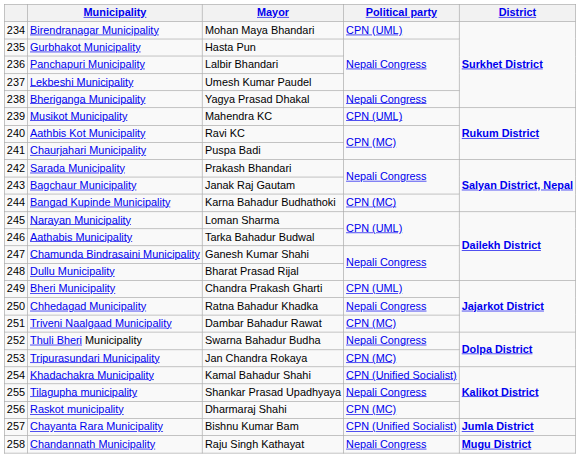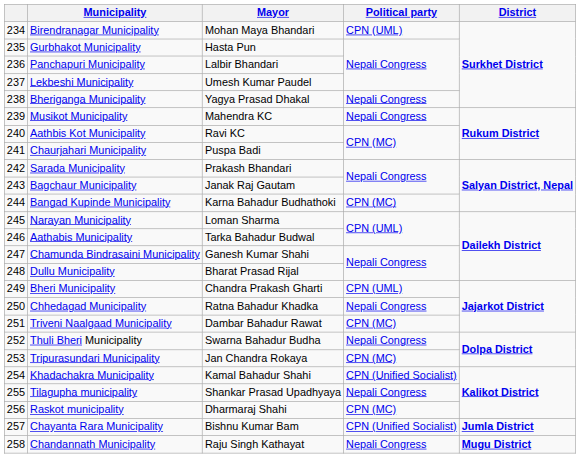 <table class="wikitable sortable">
 <tr>
 <th></th>
 <th><a href='#'>Municipality</a></th>
 <th><a href='#'>Mayor</a></th>
 <th><a href='#'>Political party</a></th>
 <th><a href='#'>District</a></th>
 </tr>
 <tr>
 <td>234</td>
 <td><a href='#'>Birendranagar Municipality</a></td>
 <td>Mohan Maya Bhandari</td>
 <td><a href='#'>CPN (UML)</a></td>
 <td rowspan="5"><strong><a href='#'>Surkhet District</a></strong></td>
 </tr>
 <tr>
 <td>235</td>
 <td><a href='#'>Gurbhakot Municipality</a></td>
 <td>Hasta Pun</td>
 <td rowspan="3"><a href='#'>Nepali Congress</a></td>
 </tr>
 <tr>
 <td>236</td>
 <td><a href='#'>Panchapuri Municipality</a></td>
 <td>Lalbir Bhandari</td>
 </tr>
 <tr>
 <td>237</td>
 <td><a href='#'>Lekbeshi Municipality</a></td>
 <td>Umesh Kumar Paudel</td>
 </tr>
 <tr>
 <td>238</td>
 <td><a href='#'>Bheriganga Municipality</a></td>
 <td>Yagya Prasad Dhakal</td>
 <td><a href='#'>Nepali Congress</a></td>
 </tr>
 <tr>
 <td>239</td>
 <td><a href='#'>Musikot Municipality</a></td>
 <td>Mahendra KC</td>
-<td><a href='#'>CPN (UML)</a></td>
+<td><a href='#'>Nepali Congress</a></td>
 <td rowspan="3"><strong><a href='#'>Rukum District</a></strong></td>
 </tr>
 <tr>
 <td>240</td>
 <td><a href='#'>Aathbis Kot Municipality</a></td>
 <td>Ravi KC</td>
 <td rowspan="2"><a href='#'>CPN (MC)</a></td>
 </tr>
 <tr>
 <td>241</td>
 <td><a href='#'>Chaurjahari Municipality</a></td>
 <td>Puspa Badi</td>
 </tr>
 <tr>
 <td>242</td>
 <td><a href='#'>Sarada Municipality</a></td>
 <td>Prakash Bhandari</td>
 <td rowspan="2"><a href='#'>Nepali Congress</a></td>
 <td rowspan="3"><strong><a href='#'>Salyan District, Nepal</a></strong></td>
 </tr>
 <tr>
 <td>243</td>
 <td><a href='#'>Bagchaur Municipality</a></td>
 <td>Janak Raj Gautam</td>
 </tr>
 <tr>
 <td>244</td>
 <td><a href='#'>Bangad Kupinde Municipality</a></td>
 <td>Karna Bahadur Budhathoki</td>
 <td><a href='#'>CPN (MC)</a></td>
 </tr>
 <tr>
 <td>245</td>
 <td><a href='#'>Narayan Municipality</a></td>
 <td>Loman Sharma</td>
 <td rowspan="2"><a href='#'>CPN (UML)</a></td>
 <td rowspan="4"><strong><a href='#'>Dailekh District</a></strong></td>
 </tr>
 <tr>
 <td>246</td>
 <td><a href='#'>Aathabis Municipality</a></td>
 <td>Tarka Bahadur Budwal</td>
 </tr>
 <tr>
 <td>247</td>
 <td><a href='#'>Chamunda Bindrasaini Municipality</a></td>
 <td>Ganesh Kumar Shahi</td>
 <td rowspan="2"><a href='#'>Nepali Congress</a></td>
 </tr>
 <tr>
 <td>248</td>
 <td><a href='#'>Dullu Municipality</a></td>
 <td>Bharat Prasad Rijal</td>
 </tr>
 <tr>
 <td>249</td>
 <td><a href='#'>Bheri Municipality</a></td>
 <td>Chandra Prakash Gharti</td>
 <td><a href='#'>CPN (UML)</a></td>
 <td rowspan="3"><strong><a href='#'>Jajarkot District</a></strong></td>
 </tr>
 <tr>
 <td>250</td>
 <td><a href='#'>Chhedagad Municipality</a></td>
 <td>Ratna Bahadur Khadka</td>
 <td><a href='#'>Nepali Congress</a></td>
 </tr>
 <tr>
 <td>251</td>
 <td><a href='#'>Triveni Naalgaad Municipality</a></td>
 <td>Dambar Bahadur Rawat</td>
 <td><a href='#'>CPN (MC)</a></td>
 </tr>
 <tr>
 <td>252</td>
 <td><a href='#'>Thuli Bheri</a> Municipality</td>
 <td>Swarna Bahadur Budha</td>
 <td><a href='#'>Nepali Congress</a></td>
 <td rowspan="2"><strong><a href='#'>Dolpa District</a></strong></td>
 </tr>
 <tr>
 <td>253</td>
 <td><a href='#'>Tripurasundari Municipality</a></td>
 <td>Jan Chandra Rokaya</td>
 <td><a href='#'>CPN (MC)</a></td>
 </tr>
 <tr>
 <td>254</td>
 <td><a href='#'>Khadachakra Municipality</a></td>
 <td>Kamal Bahadur Shahi</td>
 <td><a href='#'>CPN (Unified Socialist)</a></td>
 <td rowspan="3"><strong><a href='#'>Kalikot District</a></strong></td>
 </tr>
 <tr>
 <td>255</td>
 <td><a href='#'>Tilagupha municipality</a></td>
 <td>Shankar Prasad Upadhyaya</td>
 <td><a href='#'>Nepali Congress</a></td>
 </tr>
 <tr>
 <td>256</td>
 <td><a href='#'>Raskot municipality</a></td>
 <td>Dharmaraj Shahi</td>
 <td><a href='#'>CPN (MC)</a></td>
 </tr>
 <tr>
 <td>257</td>
 <td><a href='#'>Chayanta Rara Municipality</a></td>
 <td>Bishnu Kumar Bam</td>
 <td><a href='#'>CPN (Unified Socialist)</a></td>
 <td><strong><a href='#'>Jumla District</a></strong></td>
 </tr>
 <tr>
 <td>258</td>
 <td><a href='#'>Chandannath Municipality</a></td>
 <td>Raju Singh Kathayat</td>
 <td><a href='#'>Nepali Congress</a></td>
 <td><strong><a href='#'>Mugu District</a></strong></td>
 </tr>
 </table>
